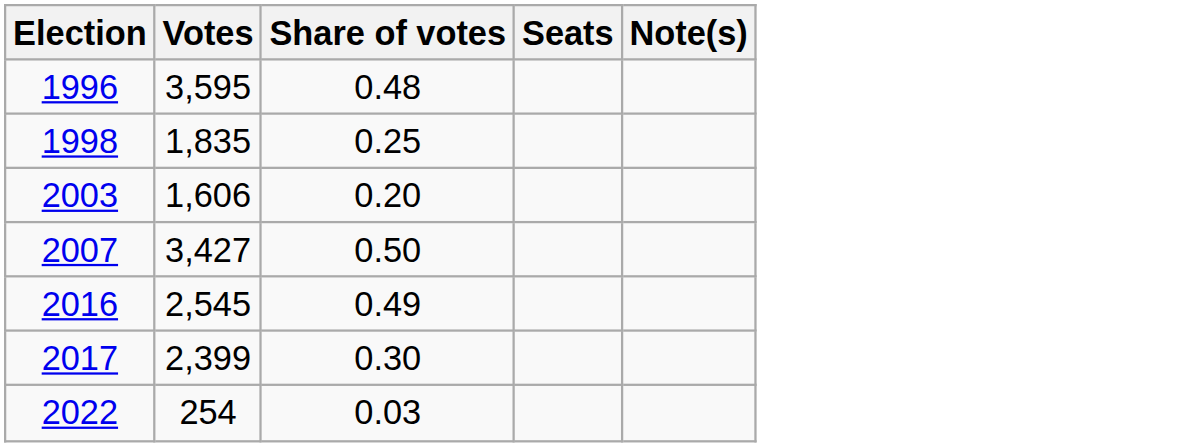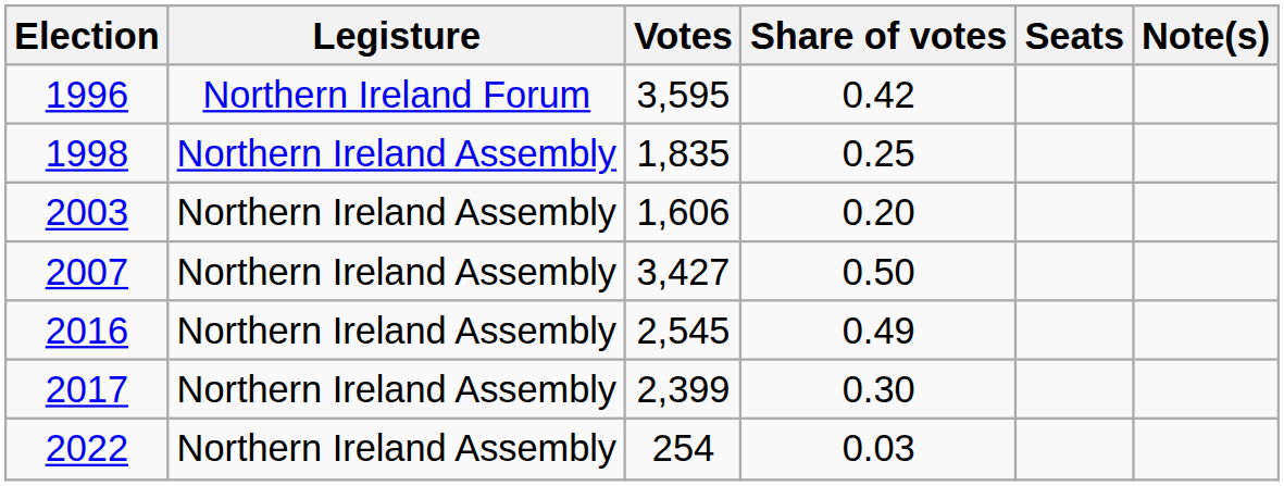 <table class="wikitable sortable" style="font-size:95%">
 <tr>
 <th>Election</th>
+<th>Legisture</th>
 <th>Votes</th>
 <th>Share of votes</th>
 <th>Seats</th>
 <th align=center>Note(s)</th>
 </tr>
 <tr>
 <td align=center><a href='#'>1996</a></td>
+<td align=center><a href='#'>Northern Ireland Forum</a></td>
 <td align=center>3,595</td>
-<td align=center>0.48</td>
+<td align=center>0.42</td>
 <td align=center></td>
 <td align=left></td>
 </tr>
 <tr>
 <td align=center><a href='#'>1998</a></td>
+<td align=center><a href='#'>Northern Ireland Assembly</a></td>
 <td align=center>1,835</td>
 <td align=center>0.25</td>
 <td align=center></td>
 <td align=left></td>
 </tr>
 <tr>
 <td align=center><a href='#'>2003</a></td>
+<td align=center>Northern Ireland Assembly</td>
 <td align=center>1,606</td>
 <td align=center>0.20</td>
 <td align=center></td>
 <td align=left></td>
 </tr>
 <tr>
 <td align=center><a href='#'>2007</a></td>
+<td align=center>Northern Ireland Assembly</td>
 <td align=center>3,427</td>
 <td align=center>0.50</td>
 <td align=center></td>
 <td align=left></td>
 </tr>
 <tr>
 <td align=center><a href='#'>2016</a></td>
+<td align=center>Northern Ireland Assembly</td>
 <td align=center>2,545</td>
 <td align=center>0.49</td>
 <td align=center></td>
 <td align=left></td>
 </tr>
 <tr>
 <td align=center><a href='#'>2017</a></td>
+<td align=center>Northern Ireland Assembly</td>
 <td align=center>2,399</td>
 <td align=center>0.30</td>
 <td align=center></td>
 <td align=left></td>
 </tr>
 <tr>
 <td align=center><a href='#'>2022</a></td>
+<td align=center>Northern Ireland Assembly</td>
 <td align=center>254</td>
 <td align=center>0.03</td>
 <td align=center></td>
 <td align=left></td>
 </tr>
 </table>
